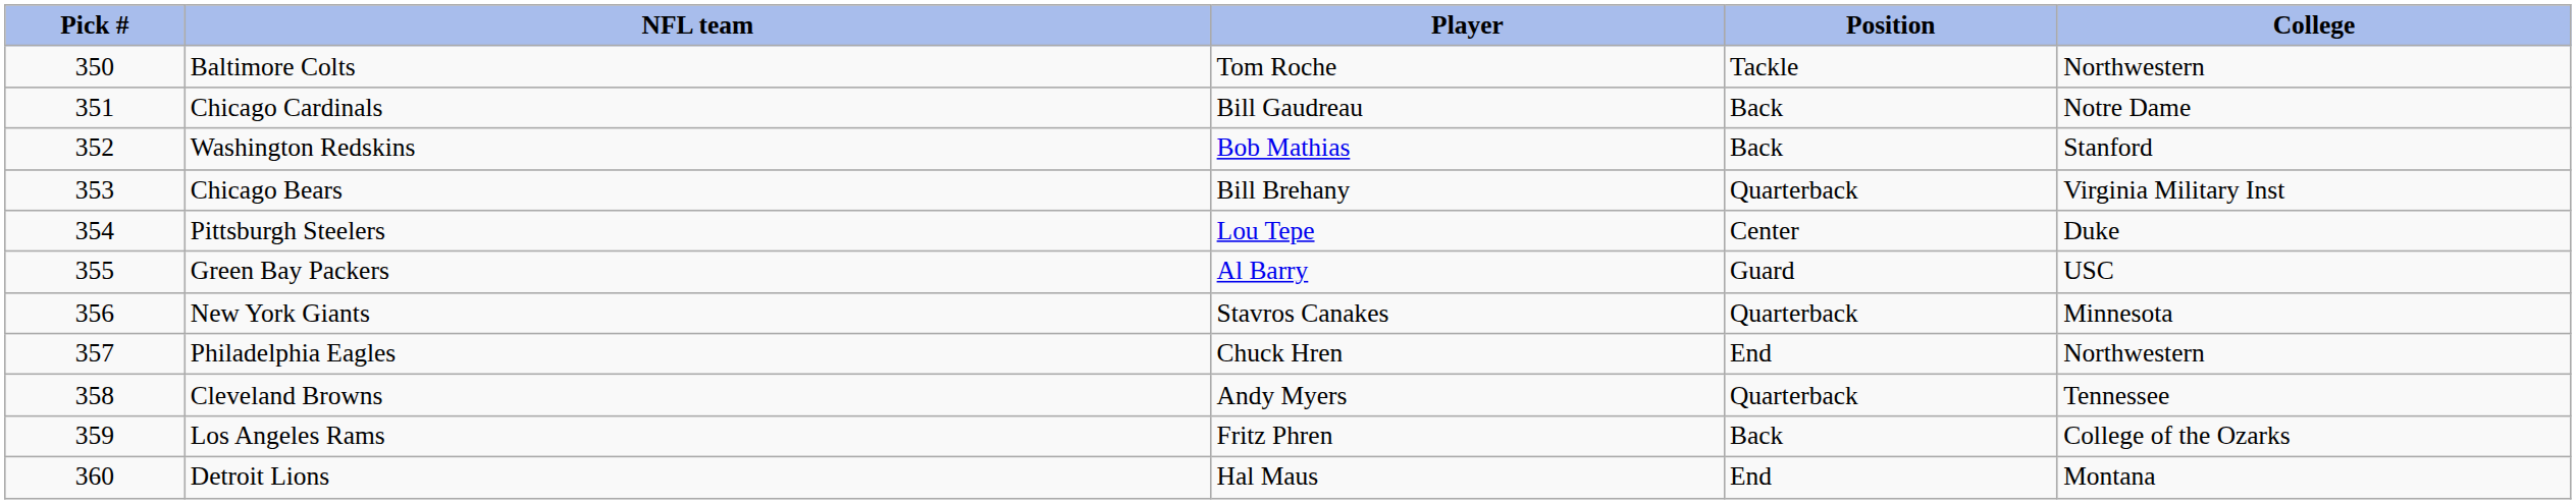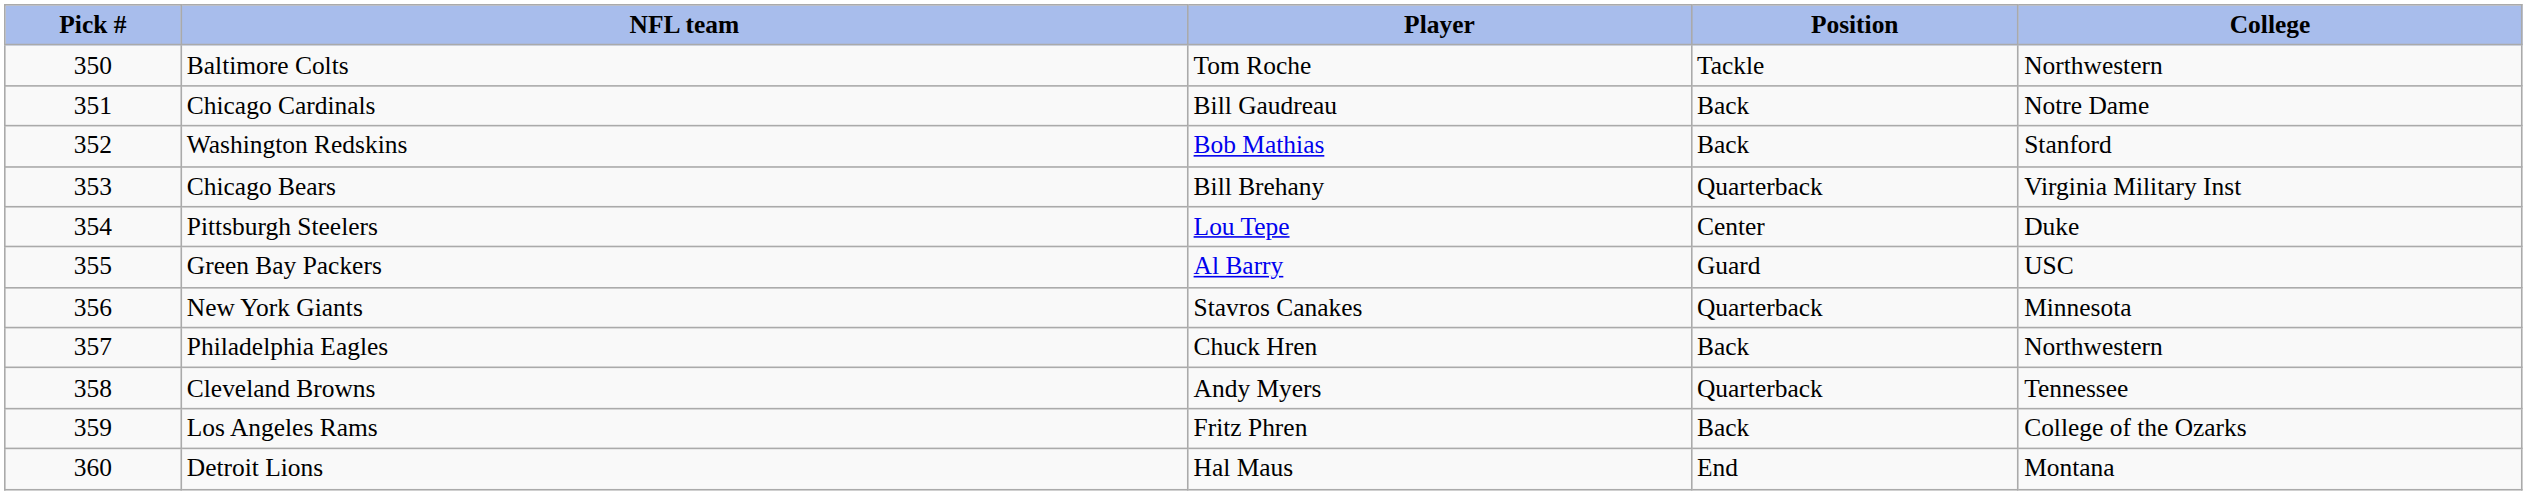 <table class="wikitable sortable sortable" style="width: 100%">
 <tr>
 <th style="background:#a8bdec; width:7%;">Pick #</th>
 <th style="width:40%; background:#a8bdec;">NFL team</th>
 <th style="width:20%; background:#a8bdec;">Player</th>
 <th style="width:13%; background:#a8bdec;">Position</th>
 <th style="background:#A8BDEC;">College</th>
 </tr>
 <tr>
 <td align=center>350</td>
 <td>Baltimore Colts</td>
 <td>Tom Roche</td>
 <td>Tackle</td>
 <td>Northwestern</td>
 </tr>
 <tr>
 <td align=center>351</td>
 <td>Chicago Cardinals</td>
 <td>Bill Gaudreau</td>
 <td>Back</td>
 <td>Notre Dame</td>
 </tr>
 <tr>
 <td align=center>352</td>
 <td>Washington Redskins</td>
 <td><a href='#'>Bob Mathias</a></td>
 <td>Back</td>
 <td>Stanford</td>
 </tr>
 <tr>
 <td align=center>353</td>
 <td>Chicago Bears</td>
 <td>Bill Brehany</td>
 <td>Quarterback</td>
 <td>Virginia Military Inst</td>
 </tr>
 <tr>
 <td align=center>354</td>
 <td>Pittsburgh Steelers</td>
 <td><a href='#'>Lou Tepe</a></td>
 <td>Center</td>
 <td>Duke</td>
 </tr>
 <tr>
 <td align=center>355</td>
 <td>Green Bay Packers</td>
 <td><a href='#'>Al Barry</a></td>
 <td>Guard</td>
 <td>USC</td>
 </tr>
 <tr>
 <td align=center>356</td>
 <td>New York Giants</td>
 <td>Stavros Canakes</td>
 <td>Quarterback</td>
 <td>Minnesota</td>
 </tr>
 <tr>
 <td align=center>357</td>
 <td>Philadelphia Eagles</td>
 <td>Chuck Hren</td>
-<td>End</td>
+<td>Back</td>
 <td>Northwestern</td>
 </tr>
 <tr>
 <td align=center>358</td>
 <td>Cleveland Browns</td>
 <td>Andy Myers</td>
 <td>Quarterback</td>
 <td>Tennessee</td>
 </tr>
 <tr>
 <td align=center>359</td>
 <td>Los Angeles Rams</td>
 <td>Fritz Phren</td>
 <td>Back</td>
 <td>College of the Ozarks</td>
 </tr>
 <tr>
 <td align=center>360</td>
 <td>Detroit Lions</td>
 <td>Hal Maus</td>
 <td>End</td>
 <td>Montana</td>
 </tr>
 </table>
